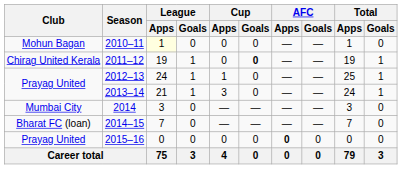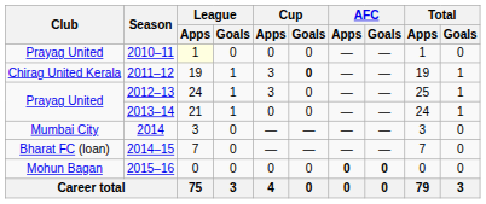 <table class="wikitable" style="font-size:90%; text-align:center;">
 <tr>
 <th rowspan="2">Club</th>
 <th rowspan="2">Season</th>
 <th colspan="2">League</th>
 <th colspan="2">Cup</th>
 <th colspan="2"><a href='#'>AFC</a></th>
 <th colspan="2">Total</th>
 </tr>
 <tr>
 <th>Apps</th>
 <th>Goals</th>
 <th>Apps</th>
 <th>Goals</th>
 <th>Apps</th>
 <th>Goals</th>
 <th>Apps</th>
 <th>Goals</th>
 </tr>
 <tr>
-<td rowspan="1"><a href='#'>Mohun Bagan</a></td>
+<td rowspan="1"><a href='#'>Prayag United</a></td>
 <td><a href='#'>2010–11</a></td>
 <td style="background: lightyellow;">1</td>
 <td>0</td>
 <td>0</td>
 <td>0</td>
 <td>—</td>
 <td>—</td>
 <td>1</td>
 <td>0</td>
 </tr>
 <tr>
 <td rowspan="1"><a href='#'>Chirag United Kerala</a></td>
 <td><a href='#'>2011–12</a></td>
 <td>19</td>
 <td>1</td>
-<td>0</td>
+<td>3</td>
 <td><strong>0</strong></td>
 <td>—</td>
 <td>—</td>
 <td>19</td>
 <td>1</td>
 </tr>
 <tr>
 <td rowspan="2"><a href='#'>Prayag United</a></td>
 <td><a href='#'>2012–13</a></td>
 <td>24</td>
 <td>1</td>
-<td>1</td>
+<td>3</td>
 <td>0</td>
 <td>—</td>
 <td>—</td>
 <td>25</td>
 <td>1</td>
 </tr>
 <tr>
 <td><a href='#'>2013–14</a></td>
 <td>21</td>
 <td>1</td>
-<td>3</td>
+<td>0</td>
 <td>0</td>
 <td>—</td>
 <td>—</td>
 <td>24</td>
 <td>1</td>
 </tr>
 <tr>
 <td rowspan="1"><a href='#'>Mumbai City</a></td>
 <td><a href='#'>2014</a></td>
 <td>3</td>
 <td>0</td>
 <td>—</td>
 <td>—</td>
 <td>—</td>
 <td>—</td>
 <td>3</td>
 <td>0</td>
 </tr>
 <tr>
 <td rowspan="1"><a href='#'>Bharat FC</a> (loan)</td>
 <td><a href='#'>2014–15</a></td>
 <td>7</td>
 <td>0</td>
 <td>—</td>
 <td>—</td>
 <td>—</td>
 <td>—</td>
 <td>7</td>
 <td>0</td>
 </tr>
 <tr>
-<td rowspan="1"><a href='#'>Prayag United</a></td>
+<td rowspan="1"><a href='#'>Mohun Bagan</a></td>
 <td><a href='#'>2015–16</a></td>
 <td>0</td>
 <td>0</td>
 <td>0</td>
 <td>0</td>
 <td><strong>0</strong></td>
-<td>0</td>
+<td><strong>0</strong></td>
 <td>0</td>
 <td>0</td>
 </tr>
 <tr>
 <th colspan="2">Career total</th>
 <th>75</th>
 <th>3</th>
 <th>4</th>
 <th>0</th>
 <th>0</th>
 <th>0</th>
 <th>79</th>
 <th>3</th>
 </tr>
 </table>
